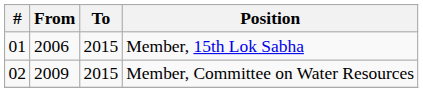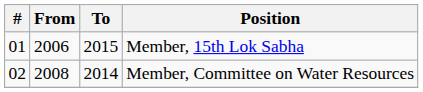 <table class="wikitable sortable">
 <tr>
 <th>#</th>
 <th>From</th>
 <th>To</th>
 <th>Position</th>
 </tr>
 <tr>
 <td>01</td>
 <td>2006</td>
 <td>2015</td>
 <td>Member, <a href='#'>15th Lok Sabha</a></td>
 </tr>
 <tr>
 <td>02</td>
-<td>2009</td>
-<td>2015</td>
+<td>2008</td>
+<td>2014</td>
 <td>Member, Committee on Water Resources</td>
 </tr>
 <tr>
 </tr>
 </table>
